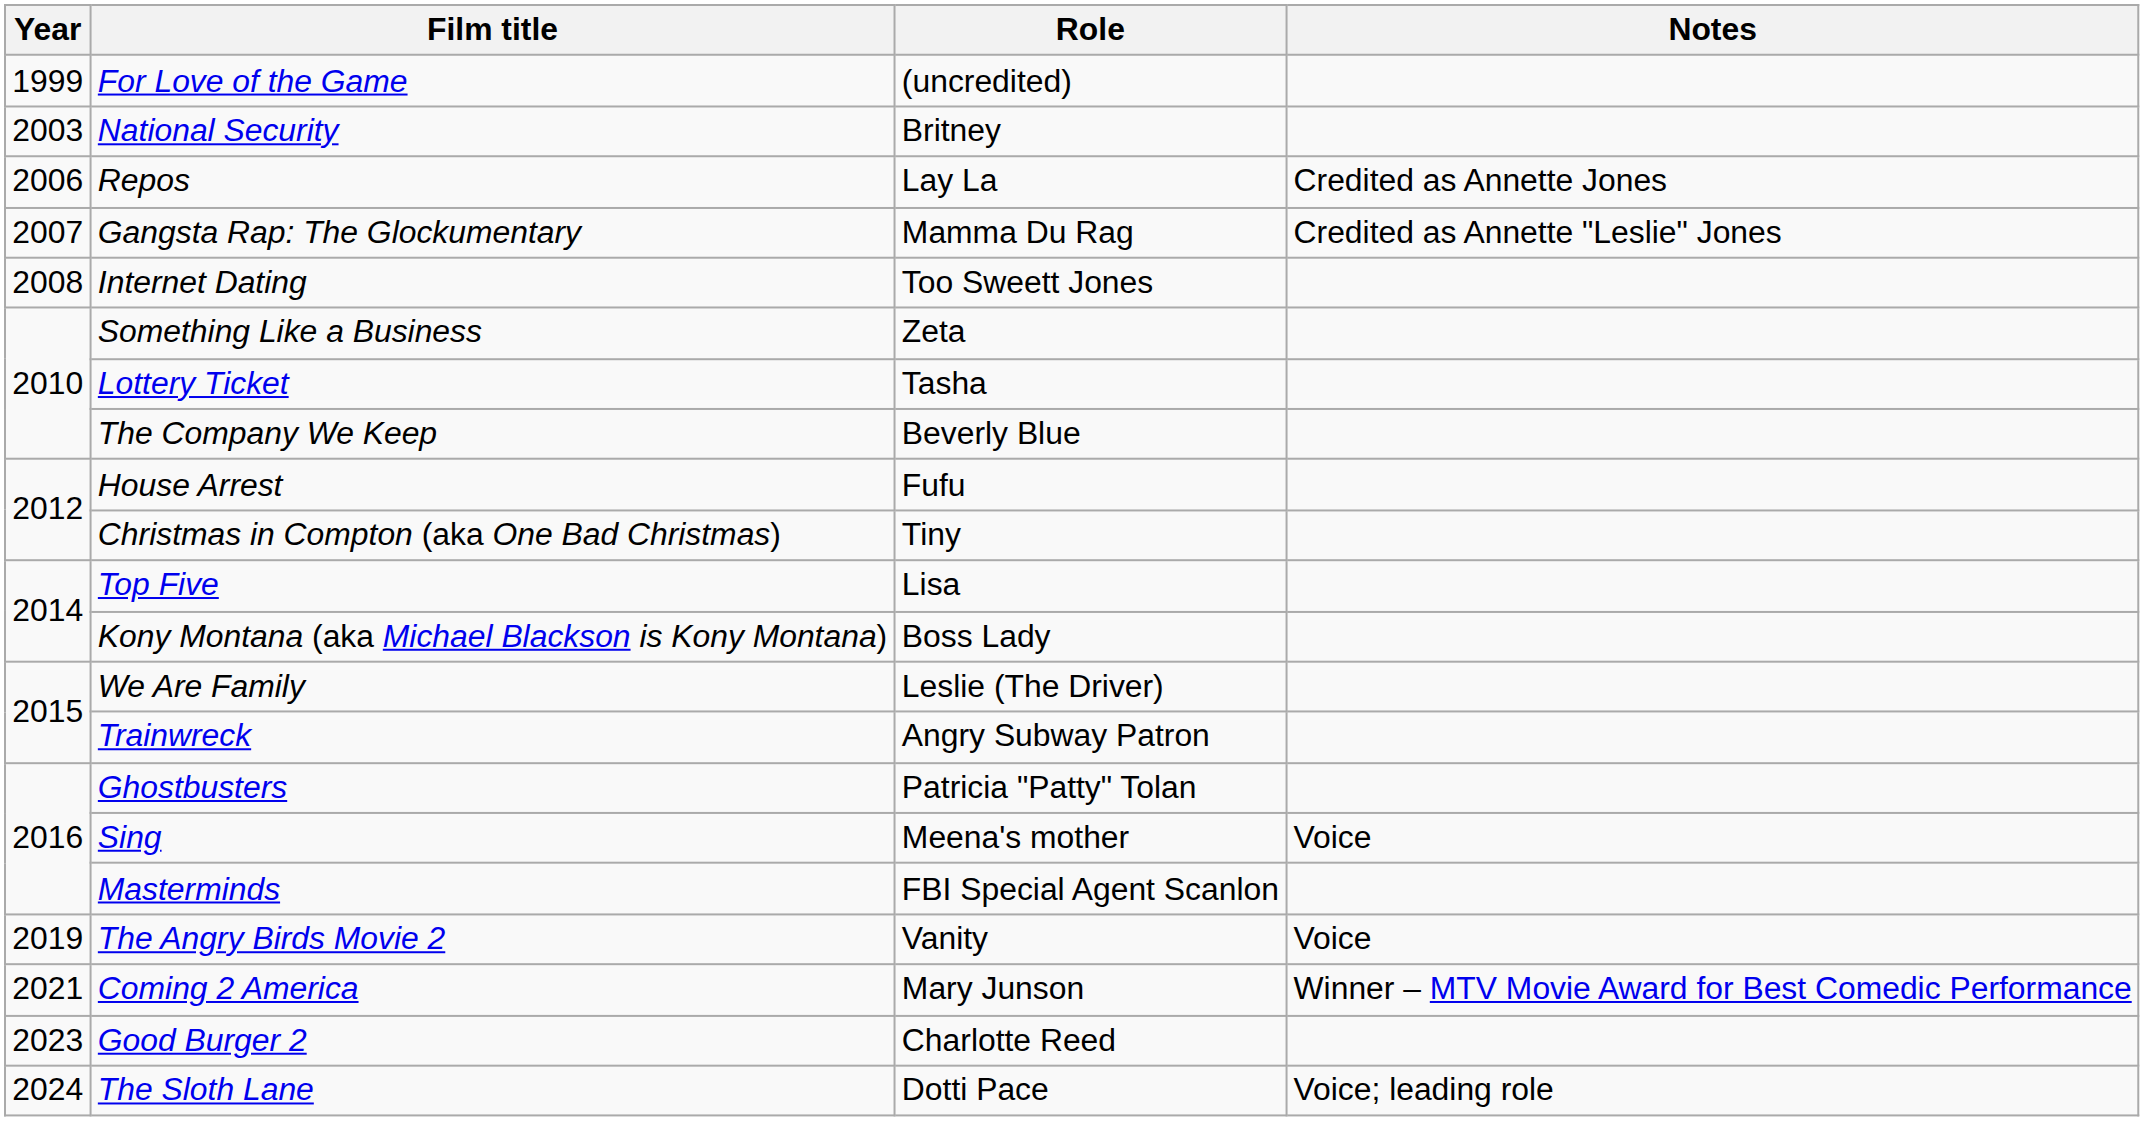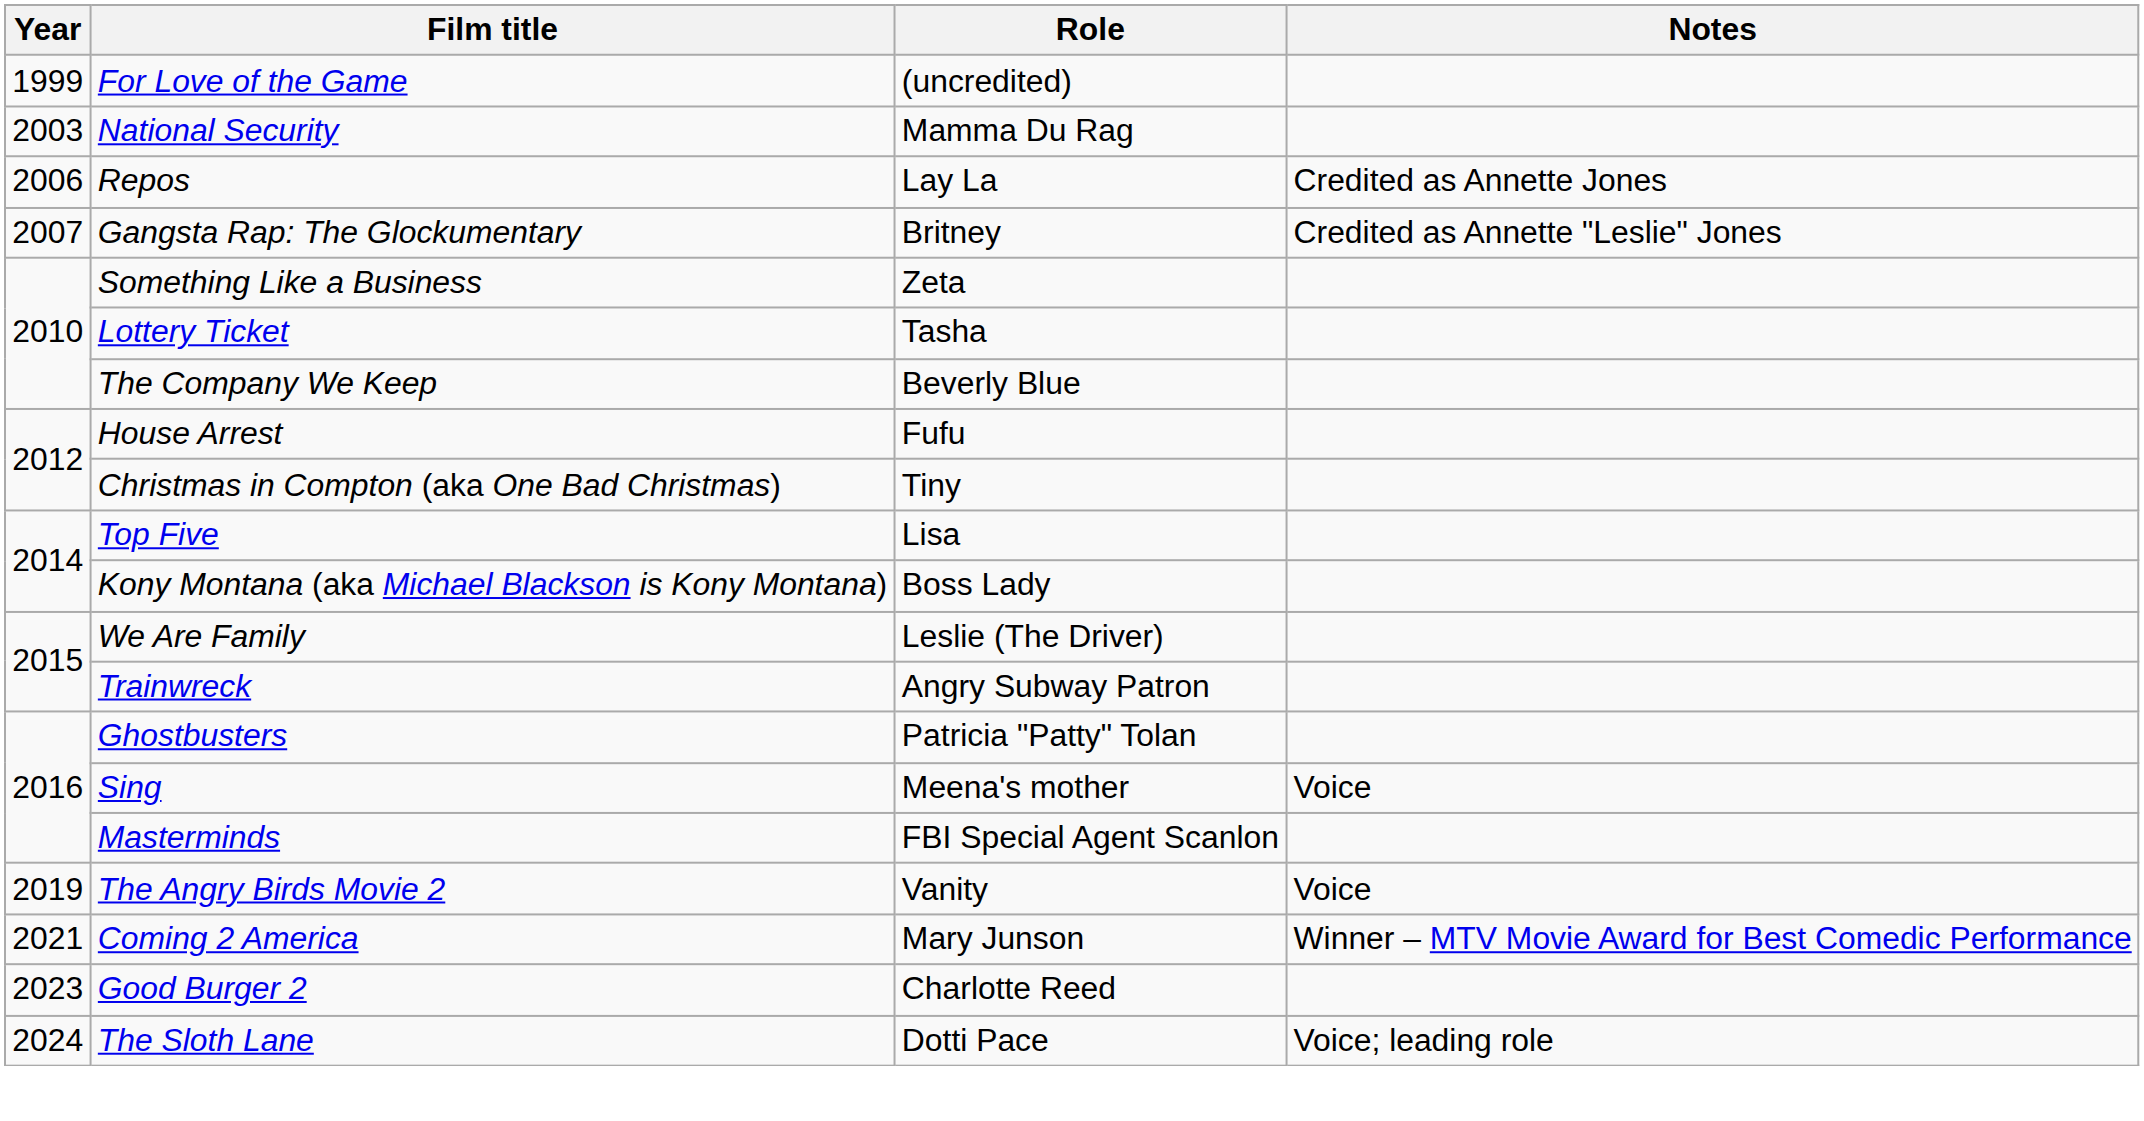 <table class="wikitable sortable">
 <tr>
 <th>Year</th>
 <th>Film title</th>
 <th>Role</th>
 <th class="unsortable">Notes</th>
 </tr>
 <tr>
 <td>1999</td>
 <td><em><a href='#'>For Love of the Game</a></em></td>
 <td>(uncredited)</td>
 <td></td>
 </tr>
 <tr>
 <td>2003</td>
 <td><em><a href='#'>National Security</a></em></td>
-<td>Britney</td>
+<td>Mamma Du Rag</td>
 <td></td>
 </tr>
 <tr>
 <td>2006</td>
 <td><em>Repos</em></td>
 <td>Lay La</td>
 <td>Credited as Annette Jones</td>
 </tr>
 <tr>
 <td>2007</td>
 <td><em>Gangsta Rap: The Glockumentary</em></td>
-<td>Mamma Du Rag</td>
+<td>Britney</td>
 <td>Credited as Annette "Leslie" Jones</td>
-</tr>
-<tr>
-<td>2008</td>
-<td><em>Internet Dating</em></td>
-<td>Too Sweett Jones</td>
-<td></td>
 </tr>
 <tr>
 <td rowspan=3>2010</td>
 <td><em>Something Like a Business </em></td>
 <td>Zeta</td>
 <td></td>
 </tr>
 <tr>
 <td><em><a href='#'>Lottery Ticket</a></em></td>
 <td>Tasha</td>
 <td></td>
 </tr>
 <tr>
 <td><em>The Company We Keep</em></td>
 <td>Beverly Blue</td>
 <td></td>
 </tr>
 <tr>
 <td rowspan=2>2012</td>
 <td><em>House Arrest</em></td>
 <td>Fufu</td>
 <td></td>
 </tr>
 <tr>
 <td><em>Christmas in Compton</em> (aka <em>One Bad Christmas</em>)</td>
 <td>Tiny</td>
 <td></td>
 </tr>
 <tr>
 <td rowspan=2>2014</td>
 <td><em><a href='#'>Top Five</a></em></td>
 <td>Lisa</td>
 <td></td>
 </tr>
 <tr>
 <td><em>Kony Montana</em> (aka <em><a href='#'>Michael Blackson</a> is Kony Montana</em>)</td>
 <td>Boss Lady</td>
 <td></td>
 </tr>
 <tr>
 <td rowspan=2>2015</td>
 <td><em>We Are Family</em></td>
 <td>Leslie (The Driver)</td>
 <td></td>
 </tr>
 <tr>
 <td><em><a href='#'>Trainwreck</a></em></td>
 <td>Angry Subway Patron</td>
 <td></td>
 </tr>
 <tr>
 <td rowspan=3>2016</td>
 <td><em><a href='#'>Ghostbusters</a></em></td>
 <td>Patricia "Patty" Tolan</td>
 <td></td>
 </tr>
 <tr>
 <td><em><a href='#'>Sing</a></em></td>
 <td>Meena's mother</td>
 <td>Voice</td>
 </tr>
 <tr>
 <td><em><a href='#'>Masterminds</a></em></td>
 <td>FBI Special Agent Scanlon</td>
 <td></td>
 </tr>
 <tr>
 <td>2019</td>
 <td><em><a href='#'>The Angry Birds Movie 2</a></em></td>
 <td>Vanity</td>
 <td>Voice</td>
 </tr>
 <tr>
 <td>2021</td>
 <td><em><a href='#'>Coming 2 America</a></em></td>
 <td>Mary Junson</td>
 <td>Winner – <a href='#'>MTV Movie Award for Best Comedic Performance</a></td>
 </tr>
 <tr>
 <td>2023</td>
 <td><em><a href='#'>Good Burger 2</a></em></td>
 <td>Charlotte Reed</td>
 <td></td>
 </tr>
 <tr>
 <td>2024</td>
 <td><em><a href='#'>The Sloth Lane</a></em></td>
 <td>Dotti Pace</td>
 <td>Voice; leading role</td>
 </tr>
 </table>
